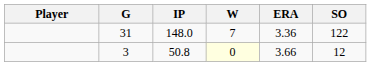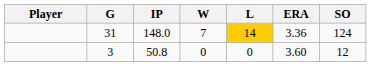 <table class="wikitable sortable">
 <tr>
 <th bgcolor="#DDDDFF" width="16%">Player</th>
 <th bgcolor="#DDDDFF" width="9%">G</th>
 <th bgcolor="#DDDDFF" width="9%">IP</th>
 <th bgcolor="#DDDDFF" width="9%">W</th>
+<th bgcolor="#DDDDFF" width="9%">L</th>
 <th bgcolor="#DDDDFF" width="9%">ERA</th>
 <th bgcolor="#DDDDFF" width="9%">SO</th>
 </tr>
 <tr align="center">
 <td></td>
 <td>31</td>
 <td>148.0</td>
 <td>7</td>
+<td bgcolor="#FFCC00">14</td>
 <td>3.36</td>
-<td>122</td>
+<td>124</td>
 </tr>
 <tr align="center">
 <td></td>
 <td>3</td>
 <td>50.8</td>
-<td style="background: lightyellow;">0</td>
-<td>3.66</td>
+<td>0</td>
+<td>0</td>
+<td>3.60</td>
 <td>12</td>
 </tr>
 </table>
